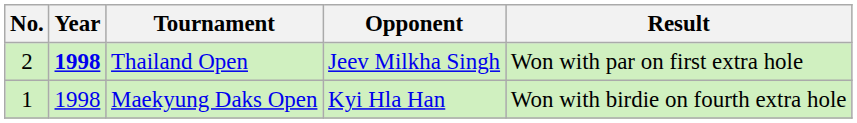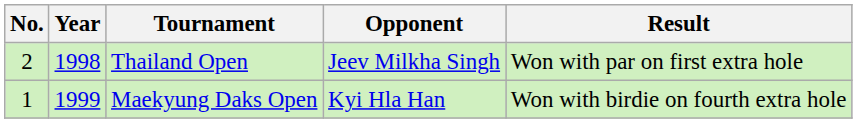 <table class="wikitable" style="font-size:95%;">
 <tr>
 <th>No.</th>
 <th>Year</th>
 <th>Tournament</th>
 <th>Opponent</th>
 <th>Result</th>
 </tr>
 <tr style="background:#D0F0C0;">
 <td align=center>2</td>
-<td><strong><a href='#'>1998</a></strong></td>
+<td><a href='#'>1998</a></td>
 <td><a href='#'>Thailand Open</a></td>
 <td> <a href='#'>Jeev Milkha Singh</a></td>
 <td>Won with par on first extra hole</td>
 </tr>
 <tr style="background:#D0F0C0;">
 <td align=center>1</td>
-<td><a href='#'>1998</a></td>
+<td><a href='#'>1999</a></td>
 <td><a href='#'>Maekyung Daks Open</a></td>
 <td> <a href='#'>Kyi Hla Han</a></td>
 <td>Won with birdie on fourth extra hole</td>
 </tr>
 </table>
